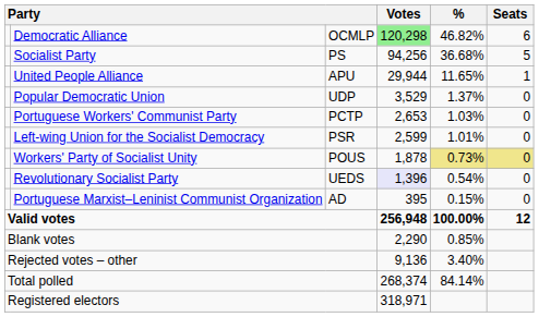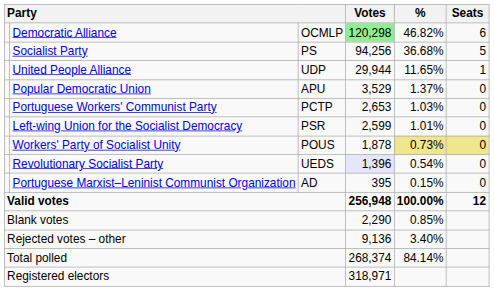 <table class="wikitable" border="1" style="text-align:right;">
 <tr>
 <th style="text-align:left;" colspan=3>Party</th>
 <th align=center width="50">Votes</th>
 <th align=center width="50">%</th>
 <th align=center width="50">Seats</th>
 </tr>
 <tr>
 <td></td>
 <td align=left><a href='#'>Democratic Alliance</a></td>
 <td align=left>OCMLP</td>
 <td style="background: lightgreen;">120,298</td>
 <td>46.82%</td>
 <td>6</td>
 </tr>
 <tr>
 <td></td>
 <td align=left><a href='#'>Socialist Party</a></td>
 <td align=left>PS</td>
 <td>94,256</td>
 <td>36.68%</td>
 <td>5</td>
 </tr>
 <tr>
 <td></td>
 <td align=left><a href='#'>United People Alliance</a></td>
-<td align=left>APU</td>
+<td align=left>UDP</td>
 <td>29,944</td>
 <td>11.65%</td>
 <td>1</td>
 </tr>
 <tr>
 <td></td>
 <td align=left><a href='#'>Popular Democratic Union</a></td>
-<td align=left>UDP</td>
+<td align=left>APU</td>
 <td>3,529</td>
 <td>1.37%</td>
 <td>0</td>
 </tr>
 <tr>
 <td></td>
 <td align=left><a href='#'>Portuguese Workers' Communist Party</a></td>
 <td align=left>PCTP</td>
 <td>2,653</td>
 <td>1.03%</td>
 <td>0</td>
 </tr>
 <tr>
 <td></td>
 <td align=left><a href='#'>Left-wing Union for the Socialist Democracy</a></td>
 <td align=left>PSR</td>
 <td>2,599</td>
 <td>1.01%</td>
 <td>0</td>
 </tr>
 <tr>
 <td></td>
 <td align=left><a href='#'>Workers' Party of Socialist Unity</a></td>
 <td align=left>POUS</td>
 <td>1,878</td>
 <td style="background: khaki;">0.73%</td>
 <td style="background: khaki;">0</td>
 </tr>
 <tr>
 <td></td>
 <td align=left><a href='#'>Revolutionary Socialist Party</a></td>
 <td align=left>UEDS</td>
 <td style="background: lavender;">1,396</td>
 <td>0.54%</td>
 <td>0</td>
 </tr>
 <tr>
 <td></td>
 <td align=left><a href='#'>Portuguese Marxist–Leninist Communist Organization</a></td>
 <td align=left>AD</td>
 <td>395</td>
 <td>0.15%</td>
 <td>0</td>
 </tr>
 <tr style="font-weight:bold">
 <td align=left colspan=3>Valid votes</td>
 <td>256,948</td>
 <td>100.00%</td>
 <td>12</td>
 </tr>
 <tr>
 <td align=left colspan=3>Blank votes</td>
 <td>2,290</td>
 <td>0.85%</td>
 <td></td>
 </tr>
 <tr>
 <td align=left colspan=3>Rejected votes – other</td>
 <td>9,136</td>
 <td>3.40%</td>
 <td></td>
 </tr>
 <tr>
 <td align=left colspan=3>Total polled</td>
 <td>268,374</td>
 <td>84.14%</td>
 <td></td>
 </tr>
 <tr>
 <td align=left colspan=3>Registered electors</td>
 <td>318,971</td>
 <td></td>
 <td></td>
 </tr>
 </table>
